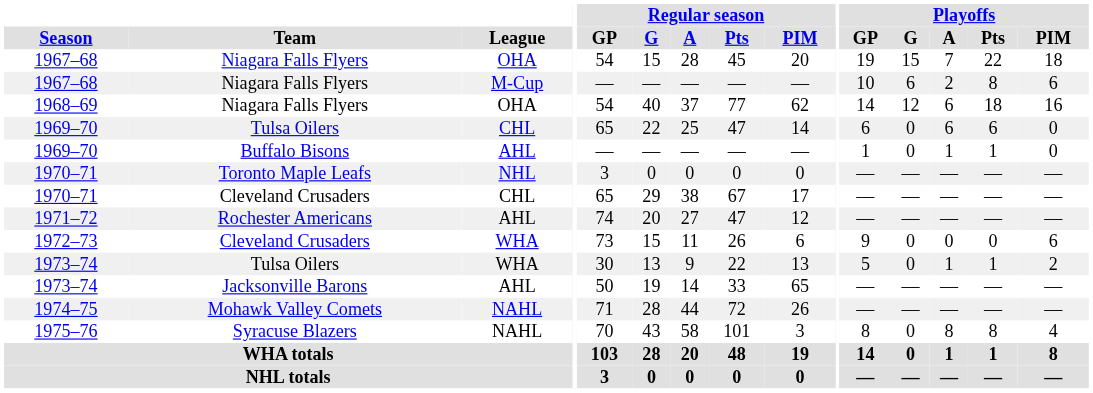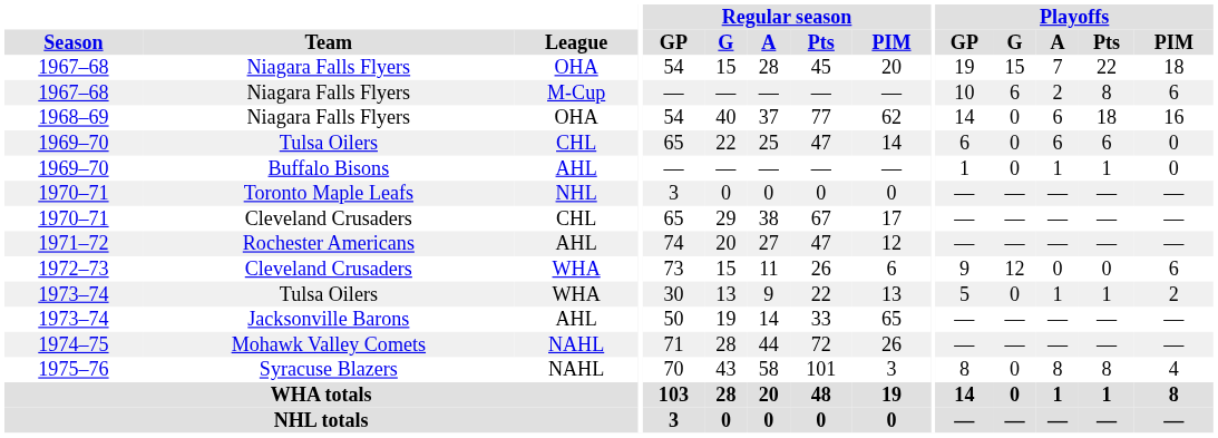 <table border="0" cellpadding="1" cellspacing="0" style="text-align:center; width:60em">
 <tr bgcolor="#e0e0e0">
 <th colspan="3" bgcolor="#ffffff"></th>
 <th rowspan="100" bgcolor="#ffffff"></th>
 <th colspan="5"><a href='#'>Regular season</a></th>
 <th rowspan="100" bgcolor="#ffffff"></th>
 <th colspan="5"><a href='#'>Playoffs</a></th>
 </tr>
 <tr bgcolor="#e0e0e0">
 <th><a href='#'>Season</a></th>
 <th>Team</th>
 <th>League</th>
 <th>GP</th>
 <th><a href='#'>G</a></th>
 <th><a href='#'>A</a></th>
 <th><a href='#'>Pts</a></th>
 <th><a href='#'>PIM</a></th>
 <th>GP</th>
 <th>G</th>
 <th>A</th>
 <th>Pts</th>
 <th>PIM</th>
 </tr>
 <tr>
 <td><a href='#'>1967–68</a></td>
 <td><a href='#'>Niagara Falls Flyers</a></td>
 <td><a href='#'>OHA</a></td>
 <td>54</td>
 <td>15</td>
 <td>28</td>
 <td>45</td>
 <td>20</td>
 <td>19</td>
 <td>15</td>
 <td>7</td>
 <td>22</td>
 <td>18</td>
 </tr>
 <tr bgcolor="#f0f0f0">
 <td><a href='#'>1967–68</a></td>
 <td>Niagara Falls Flyers</td>
 <td><a href='#'>M-Cup</a></td>
 <td>—</td>
 <td>—</td>
 <td>—</td>
 <td>—</td>
 <td>—</td>
 <td>10</td>
 <td>6</td>
 <td>2</td>
 <td>8</td>
 <td>6</td>
 </tr>
 <tr>
 <td><a href='#'>1968–69</a></td>
 <td>Niagara Falls Flyers</td>
 <td>OHA</td>
 <td>54</td>
 <td>40</td>
 <td>37</td>
 <td>77</td>
 <td>62</td>
 <td>14</td>
-<td>12</td>
+<td>0</td>
 <td>6</td>
 <td>18</td>
 <td>16</td>
 </tr>
 <tr bgcolor="#f0f0f0">
 <td><a href='#'>1969–70</a></td>
 <td><a href='#'>Tulsa Oilers</a></td>
 <td><a href='#'>CHL</a></td>
 <td>65</td>
 <td>22</td>
 <td>25</td>
 <td>47</td>
 <td>14</td>
 <td>6</td>
 <td>0</td>
 <td>6</td>
 <td>6</td>
 <td>0</td>
 </tr>
 <tr>
 <td><a href='#'>1969–70</a></td>
 <td><a href='#'>Buffalo Bisons</a></td>
 <td><a href='#'>AHL</a></td>
 <td>—</td>
 <td>—</td>
 <td>—</td>
 <td>—</td>
 <td>—</td>
 <td>1</td>
 <td>0</td>
 <td>1</td>
 <td>1</td>
 <td>0</td>
 </tr>
 <tr bgcolor="#f0f0f0">
 <td><a href='#'>1970–71</a></td>
 <td><a href='#'>Toronto Maple Leafs</a></td>
 <td><a href='#'>NHL</a></td>
 <td>3</td>
 <td>0</td>
 <td>0</td>
 <td>0</td>
 <td>0</td>
 <td>—</td>
 <td>—</td>
 <td>—</td>
 <td>—</td>
 <td>—</td>
 </tr>
 <tr>
 <td><a href='#'>1970–71</a></td>
 <td>Cleveland Crusaders</td>
 <td>CHL</td>
 <td>65</td>
 <td>29</td>
 <td>38</td>
 <td>67</td>
 <td>17</td>
 <td>—</td>
 <td>—</td>
 <td>—</td>
 <td>—</td>
 <td>—</td>
 </tr>
 <tr bgcolor="#f0f0f0">
 <td><a href='#'>1971–72</a></td>
 <td><a href='#'>Rochester Americans</a></td>
 <td>AHL</td>
 <td>74</td>
 <td>20</td>
 <td>27</td>
 <td>47</td>
 <td>12</td>
 <td>—</td>
 <td>—</td>
 <td>—</td>
 <td>—</td>
 <td>—</td>
 </tr>
 <tr>
 <td><a href='#'>1972–73</a></td>
 <td><a href='#'>Cleveland Crusaders</a></td>
 <td><a href='#'>WHA</a></td>
 <td>73</td>
 <td>15</td>
 <td>11</td>
 <td>26</td>
 <td>6</td>
 <td>9</td>
-<td>0</td>
+<td>12</td>
 <td>0</td>
 <td>0</td>
 <td>6</td>
 </tr>
 <tr bgcolor="#f0f0f0">
 <td><a href='#'>1973–74</a></td>
 <td>Tulsa Oilers</td>
 <td>WHA</td>
 <td>30</td>
 <td>13</td>
 <td>9</td>
 <td>22</td>
 <td>13</td>
 <td>5</td>
 <td>0</td>
 <td>1</td>
 <td>1</td>
 <td>2</td>
 </tr>
 <tr>
 <td><a href='#'>1973–74</a></td>
 <td><a href='#'>Jacksonville Barons</a></td>
 <td>AHL</td>
 <td>50</td>
 <td>19</td>
 <td>14</td>
 <td>33</td>
 <td>65</td>
 <td>—</td>
 <td>—</td>
 <td>—</td>
 <td>—</td>
 <td>—</td>
 </tr>
 <tr bgcolor="#f0f0f0">
 <td><a href='#'>1974–75</a></td>
 <td><a href='#'>Mohawk Valley Comets</a></td>
 <td><a href='#'>NAHL</a></td>
 <td>71</td>
 <td>28</td>
 <td>44</td>
 <td>72</td>
 <td>26</td>
 <td>—</td>
 <td>—</td>
 <td>—</td>
 <td>—</td>
 <td>—</td>
 </tr>
 <tr>
 <td><a href='#'>1975–76</a></td>
 <td><a href='#'>Syracuse Blazers</a></td>
 <td>NAHL</td>
 <td>70</td>
 <td>43</td>
 <td>58</td>
 <td>101</td>
 <td>3</td>
 <td>8</td>
 <td>0</td>
 <td>8</td>
 <td>8</td>
 <td>4</td>
 </tr>
 <tr bgcolor="#e0e0e0">
 <th colspan="3">WHA totals</th>
 <th>103</th>
 <th>28</th>
 <th>20</th>
 <th>48</th>
 <th>19</th>
 <th>14</th>
 <th>0</th>
 <th>1</th>
 <th>1</th>
 <th>8</th>
 </tr>
 <tr bgcolor="#e0e0e0">
 <th colspan="3">NHL totals</th>
 <th>3</th>
 <th>0</th>
 <th>0</th>
 <th>0</th>
 <th>0</th>
 <th>—</th>
 <th>—</th>
 <th>—</th>
 <th>—</th>
 <th>—</th>
 </tr>
 </table>
